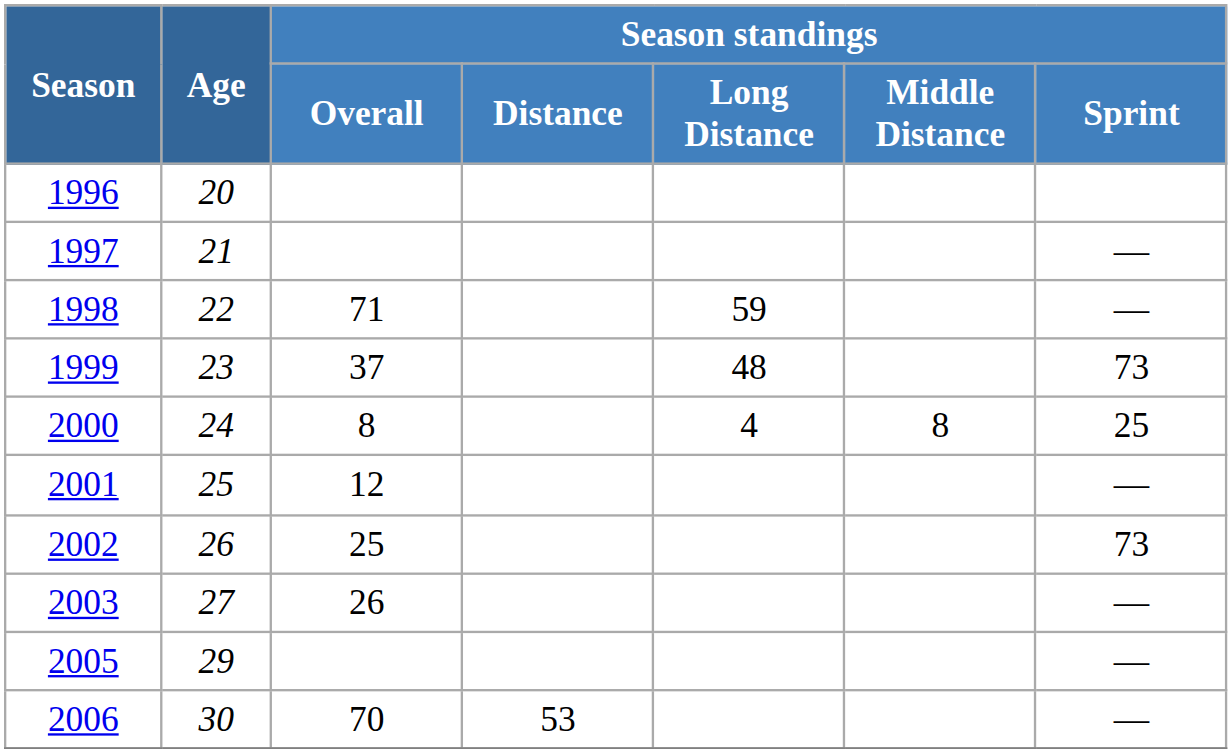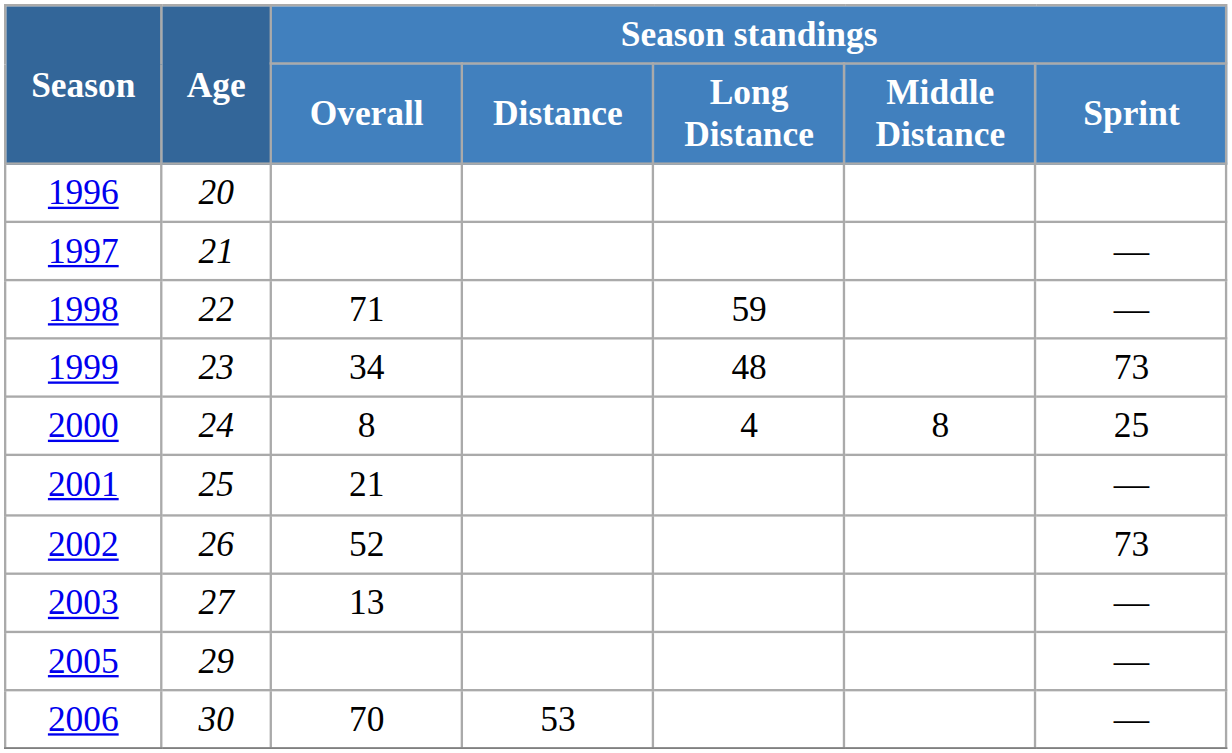 <table class="wikitable" style="font-size:95%; text-align:center; border:grey solid 1px; border-collapse:collapse; background:#ffffff;">
 <tr>
 <th style="background-color:#369; color:white; width:60px;" rowspan="2"> Season </th>
 <th style="background-color:#369; color:white; width:40px;" rowspan="2"> Age </th>
 <th style="background-color:#4180be; color:white;" colspan="5">Season standings</th>
 </tr>
 <tr>
 <th style="background-color:#4180be; color:white; width:75px;">Overall</th>
 <th style="background-color:#4180be; color:white; width:75px;">Distance</th>
 <th style="background-color:#4180be; color:white; width:75px;">Long Distance</th>
 <th style="background-color:#4180be; color:white; width:75px;">Middle Distance</th>
 <th style="background-color:#4180be; color:white; width:75px;">Sprint</th>
 </tr>
 <tr>
 <td><a href='#'>1996</a></td>
 <td><em>20</em></td>
 <td></td>
 <td></td>
 <td></td>
 <td></td>
 <td></td>
 </tr>
 <tr>
 <td><a href='#'>1997</a></td>
 <td><em>21</em></td>
 <td></td>
 <td></td>
 <td></td>
 <td></td>
 <td>—</td>
 </tr>
 <tr>
 <td><a href='#'>1998</a></td>
 <td><em>22</em></td>
 <td>71</td>
 <td></td>
 <td>59</td>
 <td></td>
 <td>—</td>
 </tr>
 <tr>
 <td><a href='#'>1999</a></td>
 <td><em>23</em></td>
-<td>37</td>
+<td>34</td>
 <td></td>
 <td>48</td>
 <td></td>
 <td>73</td>
 </tr>
 <tr>
 <td><a href='#'>2000</a></td>
 <td><em>24</em></td>
 <td>8</td>
 <td></td>
 <td>4</td>
 <td>8</td>
 <td>25</td>
 </tr>
 <tr>
 <td><a href='#'>2001</a></td>
 <td><em>25</em></td>
-<td>12</td>
+<td>21</td>
 <td></td>
 <td></td>
 <td></td>
 <td>—</td>
 </tr>
 <tr>
 <td><a href='#'>2002</a></td>
 <td><em>26</em></td>
-<td>25</td>
+<td>52</td>
 <td></td>
 <td></td>
 <td></td>
 <td>73</td>
 </tr>
 <tr>
 <td><a href='#'>2003</a></td>
 <td><em>27</em></td>
-<td>26</td>
+<td>13</td>
 <td></td>
 <td></td>
 <td></td>
 <td>—</td>
 </tr>
 <tr>
 <td><a href='#'>2005</a></td>
 <td><em>29</em></td>
 <td></td>
 <td></td>
 <td></td>
 <td></td>
 <td>—</td>
 </tr>
 <tr>
 <td><a href='#'>2006</a></td>
 <td><em>30</em></td>
 <td>70</td>
 <td>53</td>
 <td></td>
 <td></td>
 <td>—</td>
 </tr>
 <tr>
 </tr>
 </table>
